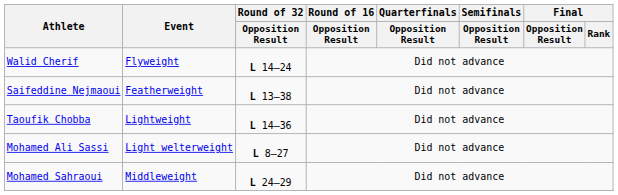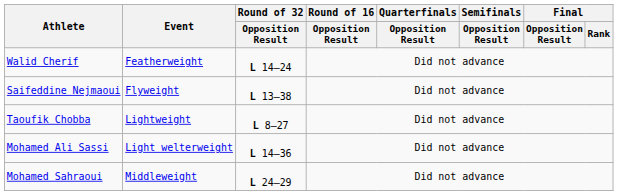 <table class="wikitable" style="font-size:90%">
 <tr>
 <th rowspan="2">Athlete</th>
 <th rowspan="2">Event</th>
 <th>Round of 32</th>
 <th>Round of 16</th>
 <th>Quarterfinals</th>
 <th>Semifinals</th>
 <th colspan=2>Final</th>
 </tr>
 <tr style="font-size:95%">
 <th>Opposition<br>Result</th>
 <th>Opposition<br>Result</th>
 <th>Opposition<br>Result</th>
 <th>Opposition<br>Result</th>
 <th>Opposition<br>Result</th>
 <th>Rank</th>
 </tr>
 <tr align=center>
 <td align=left><a href='#'>Walid Cherif</a></td>
-<td align=left><a href='#'>Flyweight</a></td>
+<td align=left><a href='#'>Featherweight</a></td>
 <td><br><strong>L</strong> 14–24</td>
 <td colspan=5>Did not advance</td>
 </tr>
 <tr align=center>
 <td align=left><a href='#'>Saifeddine Nejmaoui</a></td>
-<td align=left><a href='#'>Featherweight</a></td>
+<td align=left><a href='#'>Flyweight</a></td>
 <td><br><strong>L</strong> 13–38</td>
 <td colspan=5>Did not advance</td>
 </tr>
 <tr align=center>
 <td align=left><a href='#'>Taoufik Chobba</a></td>
 <td align=left><a href='#'>Lightweight</a></td>
-<td><br><strong>L</strong> 14–36</td>
+<td><br><strong>L</strong> 8–27</td>
 <td colspan=5>Did not advance</td>
 </tr>
 <tr align=center>
 <td align=left><a href='#'>Mohamed Ali Sassi</a></td>
 <td align=left><a href='#'>Light welterweight</a></td>
-<td><br><strong>L</strong> 8–27</td>
+<td><br><strong>L</strong> 14–36</td>
 <td colspan=5>Did not advance</td>
 </tr>
 <tr align=center>
 <td align=left><a href='#'>Mohamed Sahraoui</a></td>
 <td align=left><a href='#'>Middleweight</a></td>
 <td><br><strong>L</strong> 24–29</td>
 <td colspan=5>Did not advance</td>
 </tr>
 </table>
